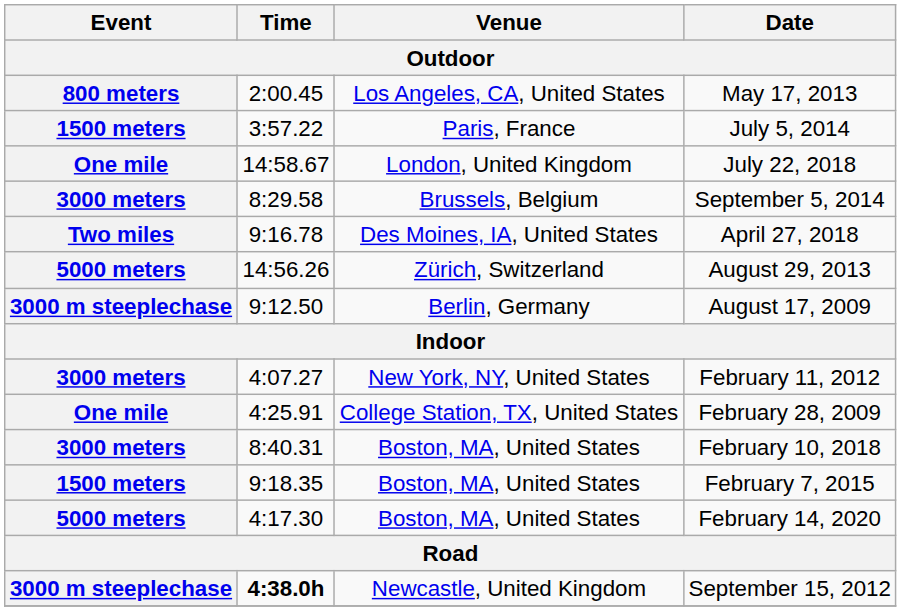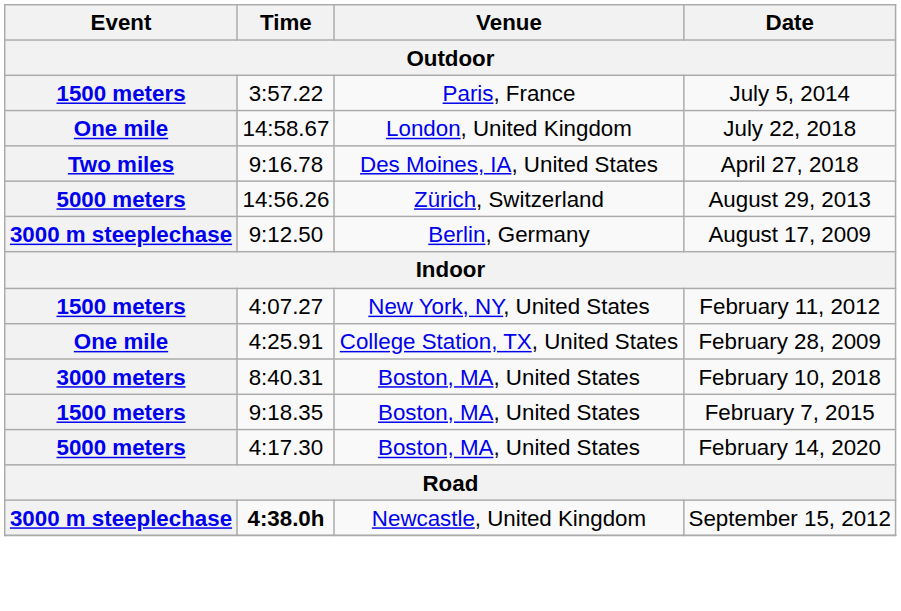 <table class="wikitable" style="font-size:95%; text-align:center;">
 <tr>
 <th>Event</th>
 <th>Time</th>
 <th>Venue</th>
 <th>Date</th>
 </tr>
 <tr>
 <th colspan=4>Outdoor</th>
-</tr>
-<tr>
-<th><a href='#'>800 meters</a></th>
-<td>2:00.45</td>
-<td><a href='#'>Los Angeles, CA</a>, United States</td>
-<td>May 17, 2013</td>
 </tr>
 <tr>
 <th><a href='#'>1500 meters</a></th>
 <td>3:57.22</td>
 <td><a href='#'>Paris</a>, France</td>
 <td>July 5, 2014</td>
 </tr>
 <tr>
 <th><a href='#'>One mile</a></th>
 <td>14:58.67</td>
 <td><a href='#'>London</a>, United Kingdom</td>
 <td>July 22, 2018</td>
-</tr>
-<tr>
-<th><a href='#'>3000 meters</a></th>
-<td>8:29.58</td>
-<td><a href='#'>Brussels</a>, Belgium</td>
-<td>September 5, 2014</td>
 </tr>
 <tr>
 <th><a href='#'>Two miles</a></th>
 <td>9:16.78 <strong></strong></td>
 <td><a href='#'>Des Moines, IA</a>, United States</td>
 <td>April 27, 2018</td>
 </tr>
 <tr>
 <th><a href='#'>5000 meters</a></th>
 <td>14:56.26</td>
 <td><a href='#'>Zürich</a>, Switzerland</td>
 <td>August 29, 2013</td>
 </tr>
 <tr>
 <th><a href='#'>3000 m steeplechase</a></th>
 <td>9:12.50</td>
 <td><a href='#'>Berlin</a>, Germany</td>
 <td>August 17, 2009</td>
 </tr>
 <tr>
 <th colspan=4>Indoor</th>
 </tr>
 <tr>
-<th><a href='#'>3000 meters</a></th>
+<th><a href='#'>1500 meters</a></th>
 <td>4:07.27</td>
 <td><a href='#'>New York, NY</a>, United States</td>
 <td>February 11, 2012</td>
 </tr>
 <tr>
 <th><a href='#'>One mile</a></th>
 <td>4:25.91</td>
 <td><a href='#'>College Station, TX</a>, United States</td>
 <td>February 28, 2009</td>
 </tr>
 <tr>
 <th><a href='#'>3000 meters</a></th>
 <td>8:40.31</td>
 <td><a href='#'>Boston, MA</a>, United States</td>
 <td>February 10, 2018</td>
 </tr>
 <tr>
 <th><a href='#'>1500 meters</a></th>
 <td>9:18.35</td>
 <td><a href='#'>Boston, MA</a>, United States</td>
 <td>February 7, 2015</td>
 </tr>
 <tr>
 <th><a href='#'>5000 meters</a></th>
 <td>4:17.30</td>
 <td><a href='#'>Boston, MA</a>, United States</td>
 <td>February 14, 2020</td>
 </tr>
 <tr>
 <th colspan=4>Road</th>
 </tr>
 <tr>
 <th><a href='#'>3000 m steeplechase</a></th>
 <td><strong>4:38.0h</strong></td>
 <td><a href='#'>Newcastle</a>, United Kingdom</td>
 <td>September 15, 2012</td>
 </tr>
 <tr>
 </tr>
 </table>
